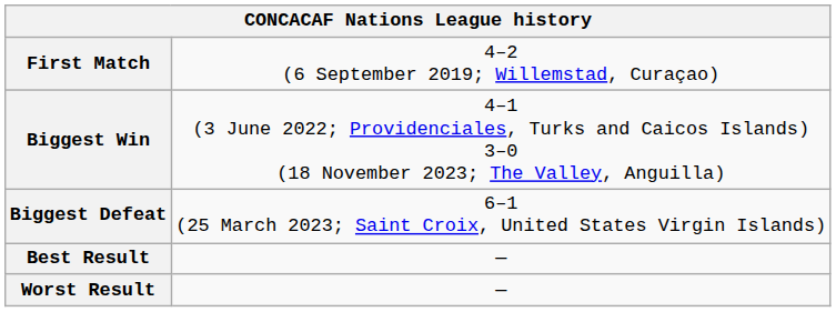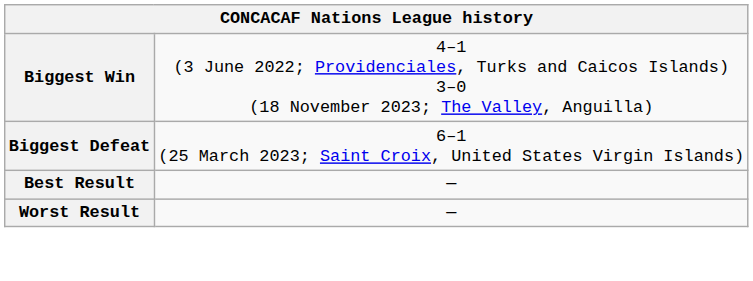 <table class="wikitable collapsible collapsed" style="text-align: center;font-size:90%;">
 <tr>
 <th colspan=2>CONCACAF Nations League history</th>
-</tr>
-<tr>
-<th>First Match</th>
-<td> 4–2 <br>(6 September 2019; <a href='#'>Willemstad</a>, Curaçao)</td>
 </tr>
 <tr>
 <th>Biggest Win</th>
 <td> 4–1 <br>(3 June 2022; <a href='#'>Providenciales</a>, Turks and Caicos Islands)<br> 3–0 <br>(18 November 2023; <a href='#'>The Valley</a>, Anguilla)</td>
 </tr>
 <tr>
 <th>Biggest Defeat</th>
 <td> 6–1 <br>(25 March 2023; <a href='#'>Saint Croix</a>, United States Virgin Islands)</td>
 </tr>
 <tr>
 <th>Best Result</th>
 <td>—</td>
 </tr>
 <tr>
 <th>Worst Result</th>
 <td>—</td>
 </tr>
 </table>
